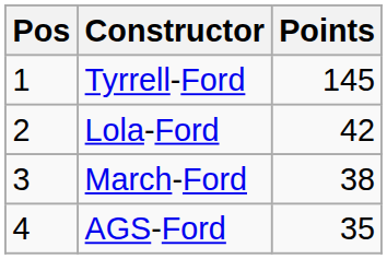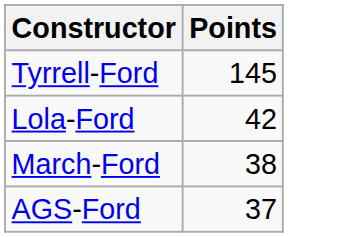 <table class="wikitable" style="font-size: 95%;">
 <tr>
-<th>Pos</th>
 <th>Constructor</th>
 <th>Points</th>
 </tr>
 <tr>
-<td>1</td>
 <td> <a href='#'>Tyrrell</a>-<a href='#'>Ford</a></td>
 <td align="right">145</td>
 </tr>
 <tr>
-<td>2</td>
 <td> <a href='#'>Lola</a>-<a href='#'>Ford</a></td>
 <td align="right">42</td>
 </tr>
 <tr>
-<td>3</td>
 <td> <a href='#'>March</a>-<a href='#'>Ford</a></td>
 <td align="right">38</td>
 </tr>
 <tr>
-<td>4</td>
 <td> <a href='#'>AGS</a>-<a href='#'>Ford</a></td>
-<td align="right">35</td>
+<td align="right">37</td>
 </tr>
 </table>
